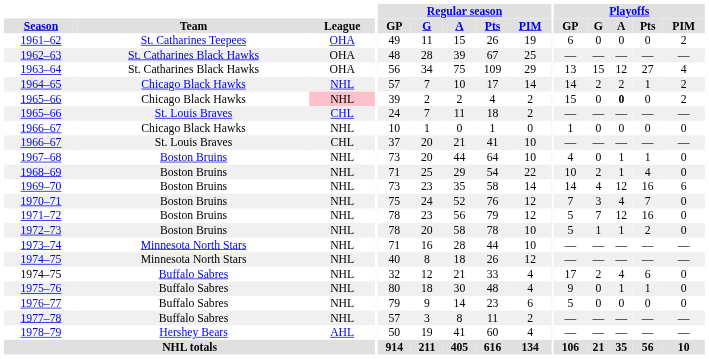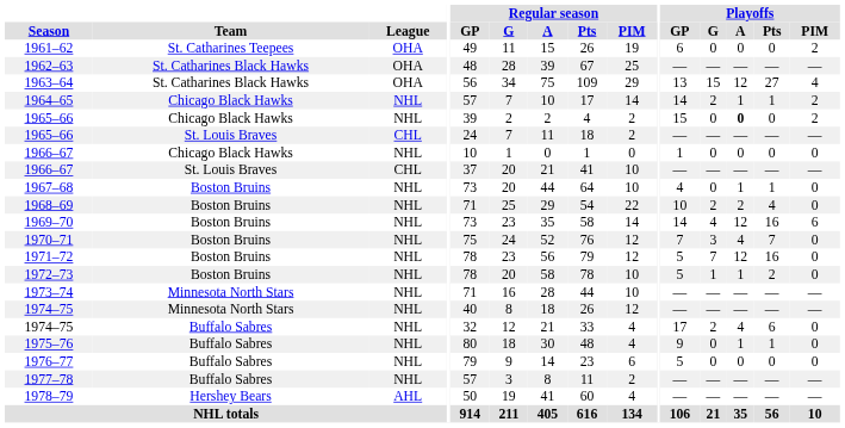 <table border="0" cellpadding="1" cellspacing="0" style="text-align:center; width:60em">
 <tr bgcolor="#e0e0e0">
 <th colspan="3" bgcolor="#ffffff"></th>
 <th rowspan="100" bgcolor="#ffffff"></th>
 <th colspan="5"><a href='#'>Regular season</a></th>
 <th rowspan="100" bgcolor="#ffffff"></th>
 <th colspan="5"><a href='#'>Playoffs</a></th>
 </tr>
 <tr bgcolor="#e0e0e0">
 <th><a href='#'>Season</a></th>
 <th>Team</th>
 <th>League</th>
 <th>GP</th>
 <th><a href='#'>G</a></th>
 <th><a href='#'>A</a></th>
 <th><a href='#'>Pts</a></th>
 <th><a href='#'>PIM</a></th>
 <th>GP</th>
 <th>G</th>
 <th>A</th>
 <th>Pts</th>
 <th>PIM</th>
 </tr>
 <tr>
 <td><a href='#'>1961–62</a></td>
 <td><a href='#'>St. Catharines Teepees</a></td>
 <td><a href='#'>OHA</a></td>
 <td>49</td>
 <td>11</td>
 <td>15</td>
 <td>26</td>
 <td>19</td>
 <td>6</td>
 <td>0</td>
 <td>0</td>
 <td>0</td>
 <td>2</td>
 </tr>
 <tr bgcolor="#f0f0f0">
 <td><a href='#'>1962–63</a></td>
 <td><a href='#'>St. Catharines Black Hawks</a></td>
 <td>OHA</td>
 <td>48</td>
 <td>28</td>
 <td>39</td>
 <td>67</td>
 <td>25</td>
 <td>—</td>
 <td>—</td>
 <td>—</td>
 <td>—</td>
 <td>—</td>
 </tr>
 <tr>
 <td><a href='#'>1963–64</a></td>
 <td>St. Catharines Black Hawks</td>
 <td>OHA</td>
 <td>56</td>
 <td>34</td>
 <td>75</td>
 <td>109</td>
 <td>29</td>
 <td>13</td>
 <td>15</td>
 <td>12</td>
 <td>27</td>
 <td>4</td>
 </tr>
 <tr bgcolor="#f0f0f0">
 <td><a href='#'>1964–65</a></td>
 <td><a href='#'>Chicago Black Hawks</a></td>
 <td><a href='#'>NHL</a></td>
 <td>57</td>
 <td>7</td>
 <td>10</td>
 <td>17</td>
 <td>14</td>
 <td>14</td>
 <td>2</td>
-<td>2</td>
+<td>1</td>
 <td>1</td>
 <td>2</td>
 </tr>
 <tr>
 <td><a href='#'>1965–66</a></td>
 <td>Chicago Black Hawks</td>
-<td style="background: pink;">NHL</td>
+<td>NHL</td>
 <td>39</td>
 <td>2</td>
 <td>2</td>
 <td>4</td>
 <td>2</td>
 <td>15</td>
 <td>0</td>
 <td><strong>0</strong></td>
 <td>0</td>
 <td>2</td>
 </tr>
 <tr bgcolor="#f0f0f0">
 <td><a href='#'>1965–66</a></td>
 <td><a href='#'>St. Louis Braves</a></td>
 <td><a href='#'>CHL</a></td>
 <td>24</td>
 <td>7</td>
 <td>11</td>
 <td>18</td>
 <td>2</td>
 <td>—</td>
 <td>—</td>
 <td>—</td>
 <td>—</td>
 <td>—</td>
 </tr>
 <tr>
 <td><a href='#'>1966–67</a></td>
 <td>Chicago Black Hawks</td>
 <td>NHL</td>
 <td>10</td>
 <td>1</td>
 <td>0</td>
 <td>1</td>
 <td>0</td>
 <td>1</td>
 <td>0</td>
 <td>0</td>
 <td>0</td>
 <td>0</td>
 </tr>
 <tr bgcolor="#f0f0f0">
 <td><a href='#'>1966–67</a></td>
 <td>St. Louis Braves</td>
 <td>CHL</td>
 <td>37</td>
 <td>20</td>
 <td>21</td>
 <td>41</td>
 <td>10</td>
 <td>—</td>
 <td>—</td>
 <td>—</td>
 <td>—</td>
 <td>—</td>
 </tr>
 <tr>
 <td><a href='#'>1967–68</a></td>
 <td><a href='#'>Boston Bruins</a></td>
 <td>NHL</td>
 <td>73</td>
 <td>20</td>
 <td>44</td>
 <td>64</td>
 <td>10</td>
 <td>4</td>
 <td>0</td>
 <td>1</td>
 <td>1</td>
 <td>0</td>
 </tr>
 <tr bgcolor="#f0f0f0">
 <td><a href='#'>1968–69</a></td>
 <td>Boston Bruins</td>
 <td>NHL</td>
 <td>71</td>
 <td>25</td>
 <td>29</td>
 <td>54</td>
 <td>22</td>
 <td>10</td>
 <td>2</td>
-<td>1</td>
+<td>2</td>
 <td>4</td>
 <td>0</td>
 </tr>
 <tr>
 <td><a href='#'>1969–70</a></td>
 <td>Boston Bruins</td>
 <td>NHL</td>
 <td>73</td>
 <td>23</td>
 <td>35</td>
 <td>58</td>
 <td>14</td>
 <td>14</td>
 <td>4</td>
 <td>12</td>
 <td>16</td>
 <td>6</td>
 </tr>
 <tr bgcolor="#f0f0f0">
 <td><a href='#'>1970–71</a></td>
 <td>Boston Bruins</td>
 <td>NHL</td>
 <td>75</td>
 <td>24</td>
 <td>52</td>
 <td>76</td>
 <td>12</td>
 <td>7</td>
 <td>3</td>
 <td>4</td>
 <td>7</td>
 <td>0</td>
 </tr>
 <tr>
 <td><a href='#'>1971–72</a></td>
 <td>Boston Bruins</td>
 <td>NHL</td>
 <td>78</td>
 <td>23</td>
 <td>56</td>
 <td>79</td>
 <td>12</td>
 <td>5</td>
 <td>7</td>
 <td>12</td>
 <td>16</td>
 <td>0</td>
 </tr>
 <tr bgcolor="#f0f0f0">
 <td><a href='#'>1972–73</a></td>
 <td>Boston Bruins</td>
 <td>NHL</td>
 <td>78</td>
 <td>20</td>
 <td>58</td>
 <td>78</td>
 <td>10</td>
 <td>5</td>
 <td>1</td>
 <td>1</td>
 <td>2</td>
 <td>0</td>
 </tr>
 <tr>
 <td><a href='#'>1973–74</a></td>
 <td><a href='#'>Minnesota North Stars</a></td>
 <td>NHL</td>
 <td>71</td>
 <td>16</td>
 <td>28</td>
 <td>44</td>
 <td>10</td>
 <td>—</td>
 <td>—</td>
 <td>—</td>
 <td>—</td>
 <td>—</td>
 </tr>
 <tr bgcolor="#f0f0f0">
 <td><a href='#'>1974–75</a></td>
 <td>Minnesota North Stars</td>
 <td>NHL</td>
 <td>40</td>
 <td>8</td>
 <td>18</td>
 <td>26</td>
 <td>12</td>
 <td>—</td>
 <td>—</td>
 <td>—</td>
 <td>—</td>
 <td>—</td>
 </tr>
 <tr>
 <td>1974–75</td>
 <td><a href='#'>Buffalo Sabres</a></td>
 <td>NHL</td>
 <td>32</td>
 <td>12</td>
 <td>21</td>
 <td>33</td>
 <td>4</td>
 <td>17</td>
 <td>2</td>
 <td>4</td>
 <td>6</td>
 <td>0</td>
 </tr>
 <tr bgcolor="#f0f0f0">
 <td><a href='#'>1975–76</a></td>
 <td>Buffalo Sabres</td>
 <td>NHL</td>
 <td>80</td>
 <td>18</td>
 <td>30</td>
 <td>48</td>
 <td>4</td>
 <td>9</td>
 <td>0</td>
 <td>1</td>
 <td>1</td>
 <td>0</td>
 </tr>
 <tr>
 <td><a href='#'>1976–77</a></td>
 <td>Buffalo Sabres</td>
 <td>NHL</td>
 <td>79</td>
 <td>9</td>
 <td>14</td>
 <td>23</td>
 <td>6</td>
 <td>5</td>
 <td>0</td>
 <td>0</td>
 <td>0</td>
 <td>0</td>
 </tr>
 <tr bgcolor="#f0f0f0">
 <td><a href='#'>1977–78</a></td>
 <td>Buffalo Sabres</td>
 <td>NHL</td>
 <td>57</td>
 <td>3</td>
 <td>8</td>
 <td>11</td>
 <td>2</td>
 <td>—</td>
 <td>—</td>
 <td>—</td>
 <td>—</td>
 <td>—</td>
 </tr>
 <tr>
 <td><a href='#'>1978–79</a></td>
 <td><a href='#'>Hershey Bears</a></td>
 <td><a href='#'>AHL</a></td>
 <td>50</td>
 <td>19</td>
 <td>41</td>
 <td>60</td>
 <td>4</td>
 <td>—</td>
 <td>—</td>
 <td>—</td>
 <td>—</td>
 <td>—</td>
 </tr>
 <tr bgcolor="#e0e0e0">
 <th colspan="3">NHL totals</th>
 <th>914</th>
 <th>211</th>
 <th>405</th>
 <th>616</th>
 <th>134</th>
 <th>106</th>
 <th>21</th>
 <th>35</th>
 <th>56</th>
 <th>10</th>
 </tr>
 </table>
